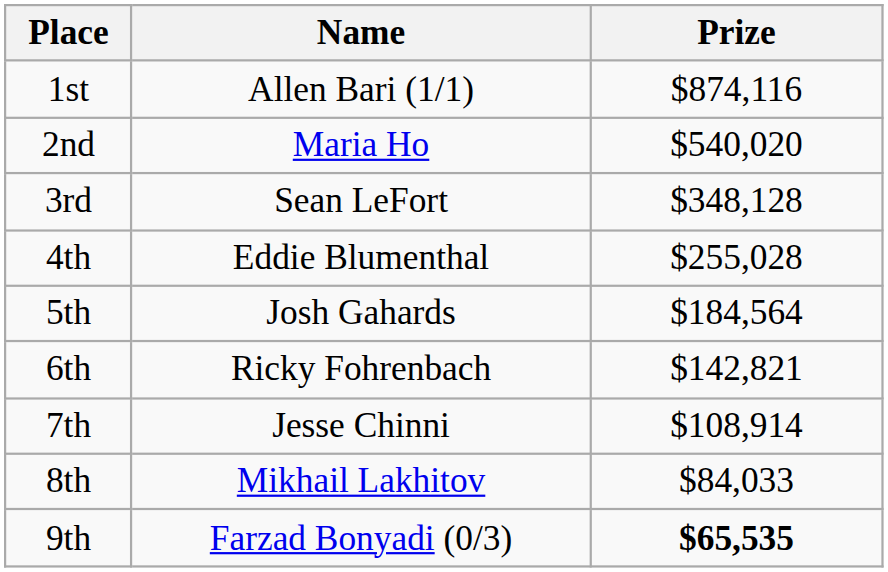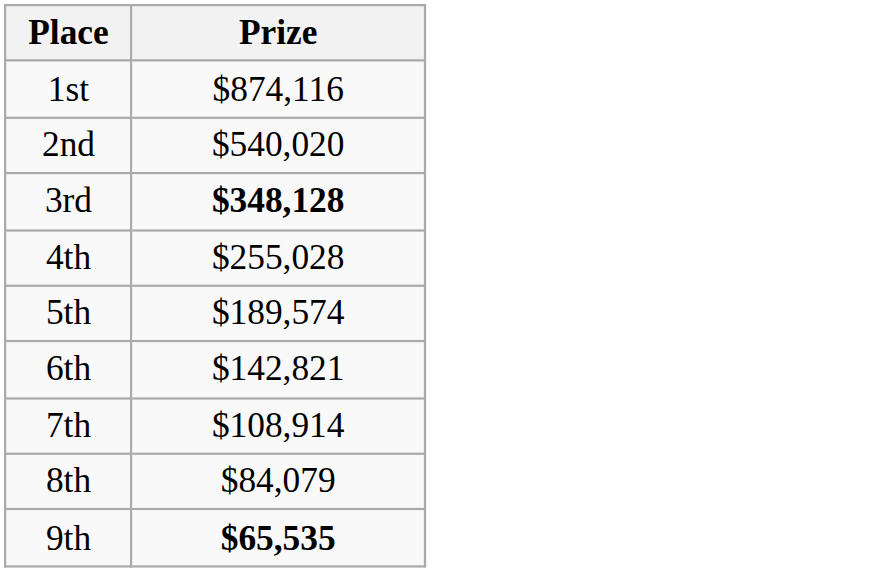 <table class="wikitable">
 <tr>
 <th width="50">Place</th>
-<th width="200">Name</th>
 <th width="125">Prize</th>
 </tr>
 <tr>
 <td align = "center">1st</td>
-<td align = "center">Allen Bari (1/1)</td>
 <td align = "center">$874,116</td>
 </tr>
 <tr>
 <td align = "center">2nd</td>
-<td align = "center"><a href='#'>Maria Ho</a></td>
 <td align = "center">$540,020</td>
 </tr>
 <tr>
 <td align = "center">3rd</td>
-<td align = "center">Sean LeFort</td>
-<td align = "center">$348,128</td>
+<td align = "center"><strong>$348,128</strong></td>
 </tr>
 <tr>
 <td align = "center">4th</td>
-<td align = "center">Eddie Blumenthal</td>
 <td align = "center">$255,028</td>
 </tr>
 <tr>
 <td align = "center">5th</td>
-<td align = "center">Josh Gahards</td>
-<td align="center">$184,564</td>
+<td align="center">$189,574</td>
 </tr>
 <tr>
 <td align = "center">6th</td>
-<td align = "center">Ricky Fohrenbach</td>
 <td align = "center">$142,821</td>
 </tr>
 <tr>
 <td align = "center">7th</td>
-<td align = "center">Jesse Chinni</td>
 <td align = "center">$108,914</td>
 </tr>
 <tr>
 <td align = "center">8th</td>
-<td align = "center"><a href='#'>Mikhail Lakhitov</a></td>
-<td align = "center">$84,033</td>
+<td align = "center">$84,079</td>
 </tr>
 <tr>
 <td align = "center">9th</td>
-<td align = "center"><a href='#'>Farzad Bonyadi</a> (0/3)</td>
 <td align = "center"><strong>$65,535</strong></td>
 </tr>
 </table>
